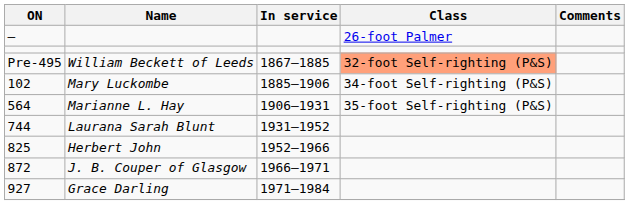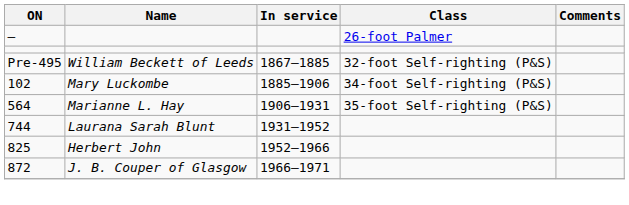 <table class="wikitable">
 <tr>
 <th>ON</th>
 <th>Name</th>
 <th>In service</th>
 <th>Class</th>
 <th>Comments</th>
 </tr>
 <tr>
 <td>–</td>
 <td></td>
 <td></td>
 <td><a href='#'>26-foot Palmer</a></td>
 <td><br></td>
 </tr>
 <tr>
 <td></td>
 <td></td>
 <td></td>
 <td></td>
 <td></td>
 </tr>
 <tr>
 <td>Pre-495</td>
 <td><em>William Beckett of Leeds</em></td>
 <td>1867–1885</td>
-<td style="background: lightsalmon;">32-foot Self-righting (P&S)</td>
+<td>32-foot Self-righting (P&S)</td>
 <td></td>
 </tr>
 <tr>
 <td>102</td>
 <td><em>Mary Luckombe</em></td>
 <td>1885–1906</td>
 <td>34-foot Self-righting (P&S)</td>
 <td></td>
 </tr>
 <tr>
 <td>564</td>
 <td><em>Marianne L. Hay</em></td>
 <td>1906–1931</td>
 <td>35-foot Self-righting (P&S)</td>
 <td></td>
 </tr>
 <tr>
 <td>744</td>
 <td><em>Laurana Sarah Blunt</em></td>
 <td>1931–1952</td>
 <td></td>
 <td></td>
 </tr>
 <tr>
 <td>825</td>
 <td><em>Herbert John</em></td>
 <td>1952–1966</td>
 <td></td>
 <td></td>
 </tr>
 <tr>
 <td>872</td>
 <td><em>J. B. Couper of Glasgow</em></td>
 <td>1966–1971</td>
 <td></td>
 <td></td>
 </tr>
 <tr>
-<td>927</td>
-<td><em>Grace Darling</em></td>
-<td>1971–1984</td>
-<td></td>
-<td></td>
-</tr>
-<tr>
 </tr>
 </table>
